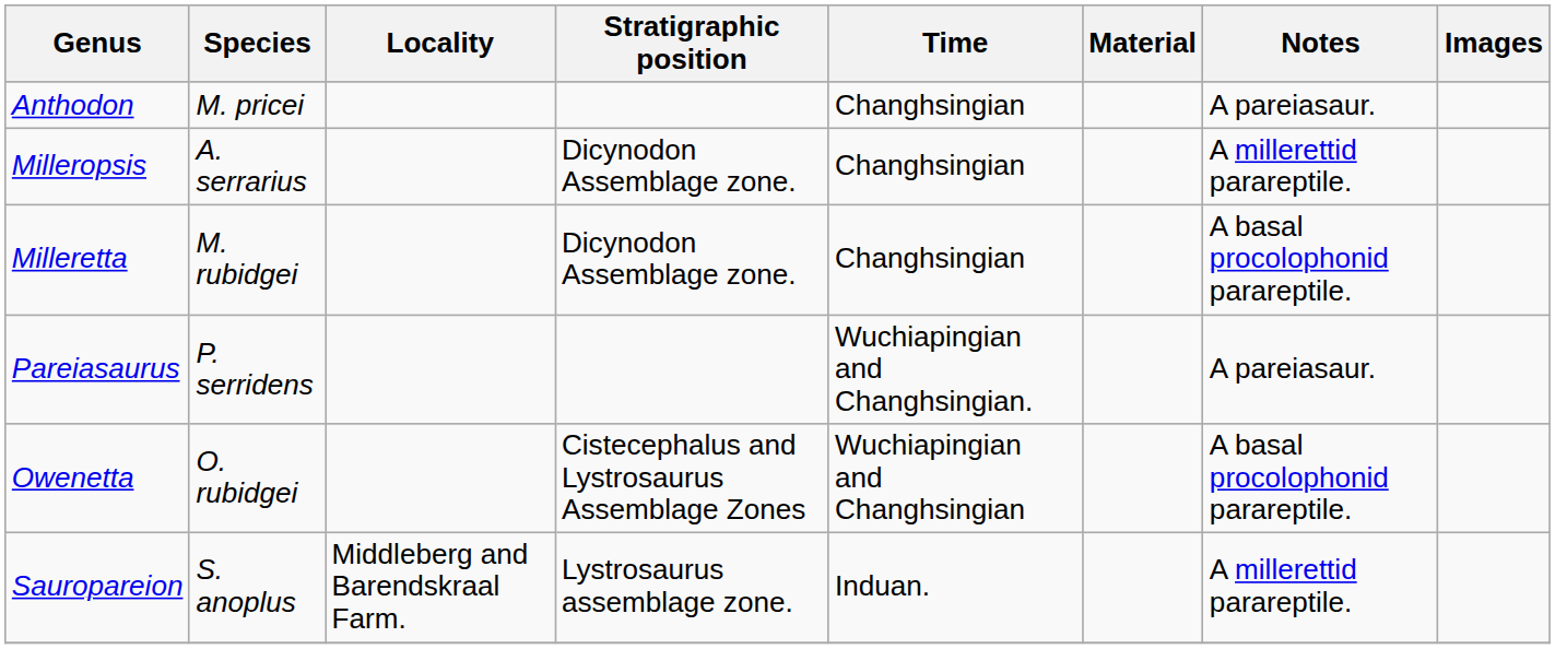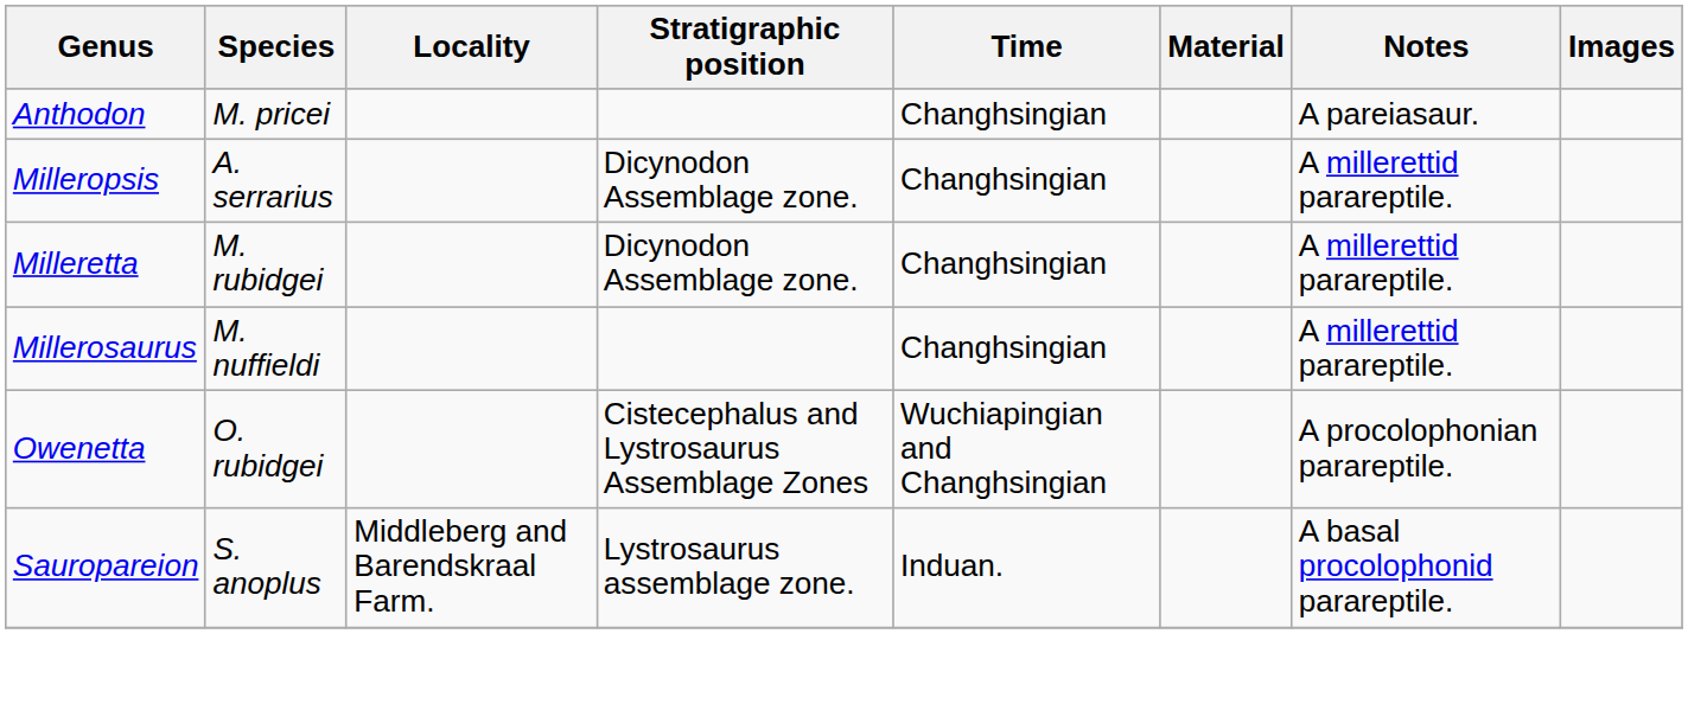 <table class="wikitable">
 <tr>
 <th>Genus</th>
 <th>Species</th>
 <th>Locality</th>
 <th>Stratigraphic position</th>
 <th>Time</th>
 <th>Material</th>
 <th>Notes</th>
 <th>Images</th>
 </tr>
 <tr>
 <td><em><a href='#'>Anthodon</a></em></td>
 <td><em>M. pricei</em></td>
 <td></td>
 <td></td>
 <td>Changhsingian</td>
 <td></td>
 <td>A pareiasaur.</td>
 <td></td>
 </tr>
 <tr>
 <td><em><a href='#'>Milleropsis</a></em></td>
 <td><em>A. serrarius</em></td>
 <td></td>
 <td>Dicynodon Assemblage zone.</td>
 <td>Changhsingian</td>
 <td></td>
 <td>A <a href='#'>millerettid</a> parareptile.</td>
 <td></td>
 </tr>
 <tr>
 <td><em><a href='#'>Milleretta</a></em></td>
 <td><em>M. rubidgei</em></td>
 <td></td>
 <td>Dicynodon Assemblage zone.</td>
 <td>Changhsingian</td>
 <td></td>
-<td>A basal <a href='#'>procolophonid</a> parareptile.</td>
+<td>A <a href='#'>millerettid</a> parareptile.</td>
 <td></td>
 </tr>
 <tr>
-<td><em><a href='#'>Pareiasaurus</a></em></td>
-<td><em>P. serridens</em></td>
+<td><em><a href='#'>Millerosaurus</a></em></td>
+<td><em>M. nuffieldi</em></td>
 <td></td>
 <td></td>
-<td>Wuchiapingian and Changhsingian.</td>
+<td>Changhsingian</td>
 <td></td>
-<td>A pareiasaur.</td>
+<td>A <a href='#'>millerettid</a> parareptile.</td>
 <td></td>
 </tr>
 <tr>
 <td><em><a href='#'>Owenetta</a></em></td>
 <td><em>O. rubidgei</em></td>
 <td></td>
 <td>Cistecephalus and Lystrosaurus Assemblage Zones</td>
 <td>Wuchiapingian and Changhsingian</td>
 <td></td>
-<td>A basal <a href='#'>procolophonid</a> parareptile.</td>
+<td>A procolophonian parareptile.</td>
 <td></td>
 </tr>
 <tr>
 <td><em><a href='#'>Sauropareion</a></em></td>
 <td><em>S. anoplus</em></td>
 <td>Middleberg and Barendskraal Farm.</td>
 <td>Lystrosaurus assemblage zone.</td>
 <td>Induan.</td>
 <td></td>
-<td>A <a href='#'>millerettid</a> parareptile.</td>
+<td>A basal <a href='#'>procolophonid</a> parareptile.</td>
 <td></td>
 </tr>
 <tr>
 </tr>
 </table>
